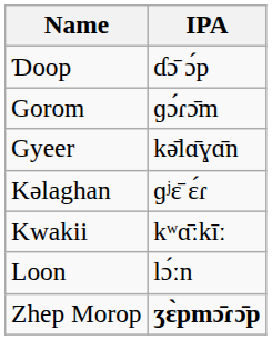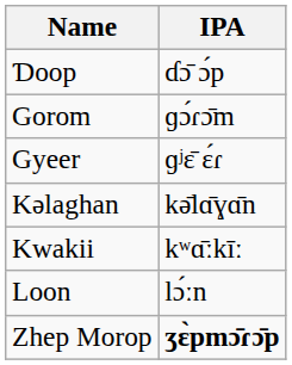 <table class="wikitable">
 <tr>
 <th>Name</th>
 <th>IPA</th>
 </tr>
 <tr>
 <td>Ɗoop</td>
 <td>ɗɔ̄ ɔ́p</td>
 </tr>
 <tr>
 <td>Gorom</td>
 <td>ɡɔ́ɾɔ̄m</td>
 </tr>
 <tr>
 <td>Gyeer</td>
-<td>kә̄lɑ̄ɣɑ̄n</td>
+<td>ɡʲɛ̄ ɛ́ɾ</td>
 </tr>
 <tr>
 <td>Kәlaghan</td>
-<td>ɡʲɛ̄ ɛ́ɾ</td>
+<td>kә̄lɑ̄ɣɑ̄n</td>
 </tr>
 <tr>
 <td>Kwakii</td>
 <td>kʷɑ̄ːkīː</td>
 </tr>
 <tr>
 <td>Loon</td>
 <td>lɔ́ːn</td>
 </tr>
 <tr>
 <td>Zhep Morop</td>
 <td><strong>ʒɛ̀pmɔ̄ɾɔ̄p</strong></td>
 </tr>
 </table>
